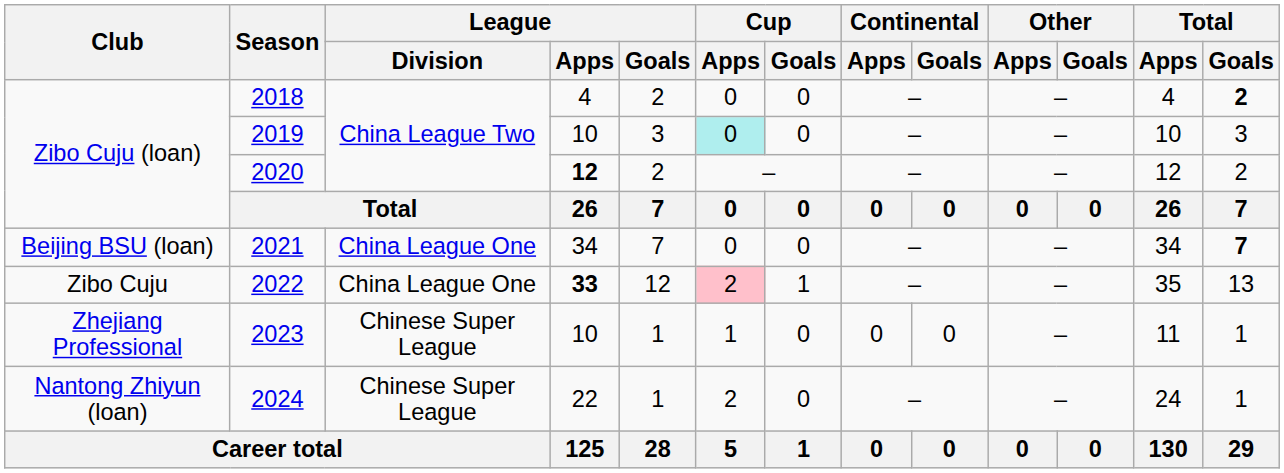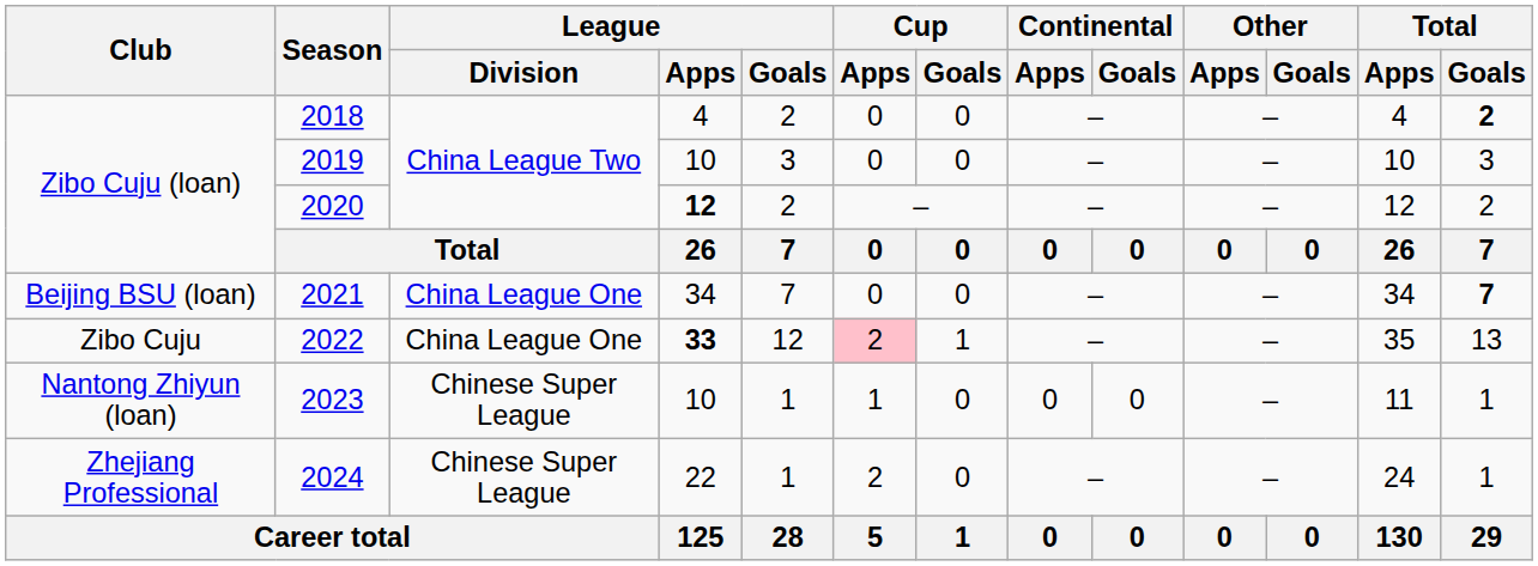 <table class="wikitable" style="text-align: center">
 <tr>
 <th rowspan="2">Club</th>
 <th rowspan="2">Season</th>
 <th colspan="3">League</th>
 <th colspan="2">Cup</th>
 <th colspan="2">Continental</th>
 <th colspan="2">Other</th>
 <th colspan="2">Total</th>
 </tr>
 <tr>
 <th>Division</th>
 <th>Apps</th>
 <th>Goals</th>
 <th>Apps</th>
 <th>Goals</th>
 <th>Apps</th>
 <th>Goals</th>
 <th>Apps</th>
 <th>Goals</th>
 <th>Apps</th>
 <th>Goals</th>
 </tr>
 <tr>
 <td rowspan="4"><a href='#'>Zibo Cuju</a> (loan)</td>
 <td><a href='#'>2018</a></td>
 <td rowspan="3"><a href='#'>China League Two</a></td>
 <td>4</td>
 <td>2</td>
 <td>0</td>
 <td>0</td>
 <td colspan="2">–</td>
 <td colspan="2">–</td>
 <td>4</td>
 <td><strong>2</strong></td>
 </tr>
 <tr>
 <td><a href='#'>2019</a></td>
 <td>10</td>
 <td>3</td>
-<td style="background: paleturquoise;">0</td>
+<td>0</td>
 <td>0</td>
 <td colspan="2">–</td>
 <td colspan="2">–</td>
 <td>10</td>
 <td>3</td>
 </tr>
 <tr>
 <td><a href='#'>2020</a></td>
 <td><strong>12</strong></td>
 <td>2</td>
 <td colspan="2">–</td>
 <td colspan="2">–</td>
 <td colspan="2">–</td>
 <td>12</td>
 <td>2</td>
 </tr>
 <tr>
 <th colspan=2>Total</th>
 <th>26</th>
 <th>7</th>
 <th>0</th>
 <th>0</th>
 <th>0</th>
 <th>0</th>
 <th>0</th>
 <th>0</th>
 <th>26</th>
 <th>7</th>
 </tr>
 <tr>
 <td><a href='#'>Beijing BSU</a> (loan)</td>
 <td><a href='#'>2021</a></td>
 <td><a href='#'>China League One</a></td>
 <td>34</td>
 <td>7</td>
 <td>0</td>
 <td>0</td>
 <td colspan="2">–</td>
 <td colspan="2">–</td>
 <td>34</td>
 <td><strong>7</strong></td>
 </tr>
 <tr>
 <td>Zibo Cuju</td>
 <td><a href='#'>2022</a></td>
 <td>China League One</td>
 <td><strong>33</strong></td>
 <td>12</td>
 <td style="background: pink;">2</td>
 <td>1</td>
 <td colspan="2">–</td>
 <td colspan="2">–</td>
 <td>35</td>
 <td>13</td>
 </tr>
 <tr>
-<td><a href='#'>Zhejiang Professional</a></td>
+<td><a href='#'>Nantong Zhiyun</a> (loan)</td>
 <td><a href='#'>2023</a></td>
 <td>Chinese Super League</td>
 <td>10</td>
 <td>1</td>
 <td>1</td>
 <td>0</td>
 <td>0</td>
 <td>0</td>
 <td colspan="2">–</td>
 <td>11</td>
 <td>1</td>
 </tr>
 <tr>
-<td><a href='#'>Nantong Zhiyun</a> (loan)</td>
+<td><a href='#'>Zhejiang Professional</a></td>
 <td><a href='#'>2024</a></td>
 <td>Chinese Super League</td>
 <td>22</td>
 <td>1</td>
 <td>2</td>
 <td>0</td>
 <td colspan="2">–</td>
 <td colspan="2">–</td>
 <td>24</td>
 <td>1</td>
 </tr>
 <tr>
 <th colspan=3>Career total</th>
 <th>125</th>
 <th>28</th>
 <th>5</th>
 <th>1</th>
 <th>0</th>
 <th>0</th>
 <th>0</th>
 <th>0</th>
 <th>130</th>
 <th>29</th>
 </tr>
 </table>
